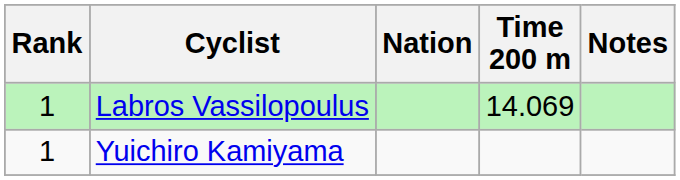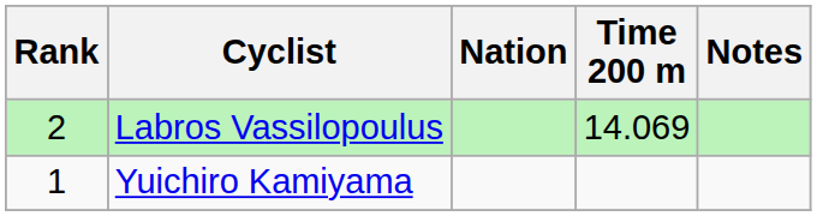 <table class="wikitable sortable" style="text-align:center">
 <tr>
 <th>Rank</th>
 <th>Cyclist</th>
 <th>Nation</th>
 <th>Time<br>200 m</th>
 <th>Notes</th>
 </tr>
 <tr bgcolor=bbf3bb>
-<td>1</td>
+<td>2</td>
 <td align=left><a href='#'>Labros Vassilopoulus</a></td>
 <td align=left></td>
 <td>14.069</td>
 <td></td>
 </tr>
 <tr>
 <td>1</td>
 <td align=left><a href='#'>Yuichiro Kamiyama</a></td>
 <td align=left></td>
 <td></td>
 <td></td>
 </tr>
 </table>
